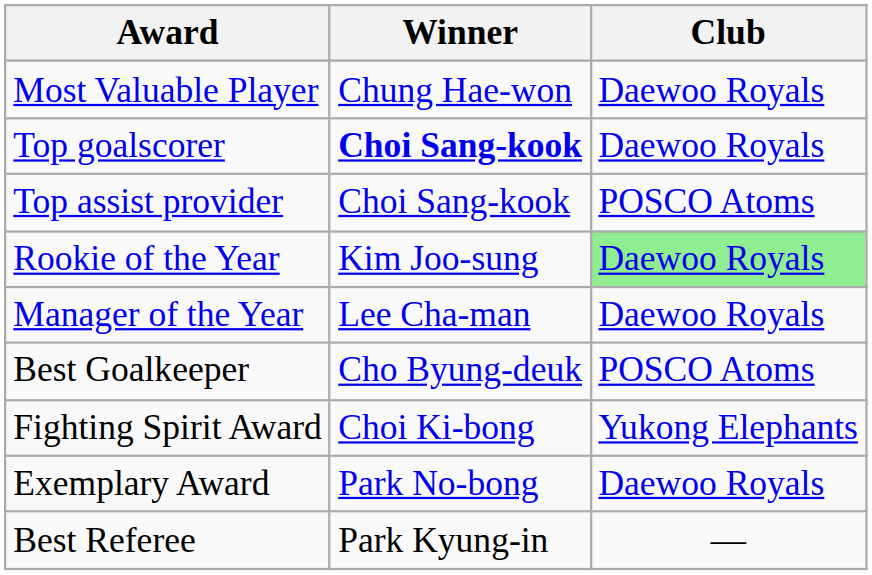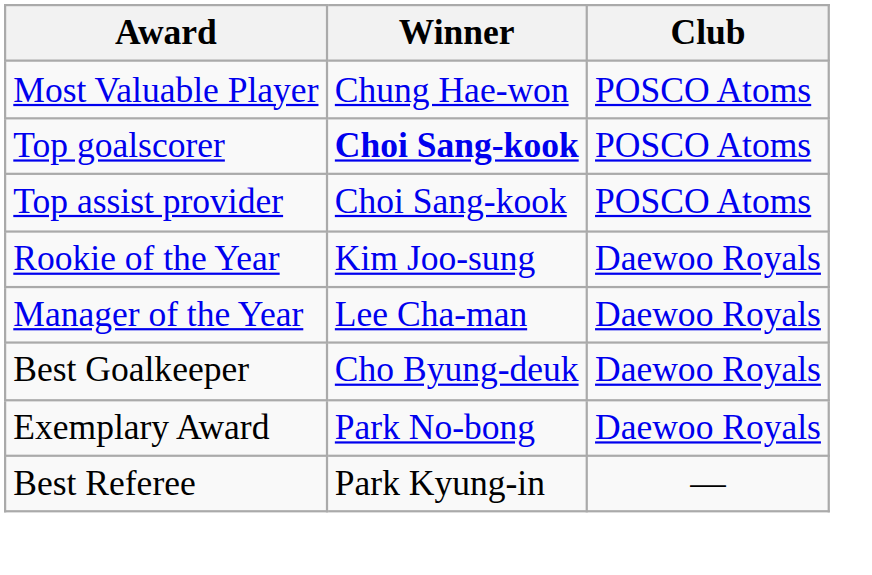 <table class="wikitable">
 <tr>
 <th>Award</th>
 <th>Winner</th>
 <th>Club</th>
 </tr>
 <tr>
 <td><a href='#'>Most Valuable Player</a></td>
 <td> <a href='#'>Chung Hae-won</a></td>
-<td><a href='#'>Daewoo Royals</a></td>
+<td><a href='#'>POSCO Atoms</a></td>
 </tr>
 <tr>
 <td><a href='#'>Top goalscorer</a></td>
 <td><strong> <a href='#'>Choi Sang-kook</a></strong></td>
-<td><a href='#'>Daewoo Royals</a></td>
+<td><a href='#'>POSCO Atoms</a></td>
 </tr>
 <tr>
 <td><a href='#'>Top assist provider</a></td>
 <td> <a href='#'>Choi Sang-kook</a></td>
 <td><a href='#'>POSCO Atoms</a></td>
 </tr>
 <tr>
 <td><a href='#'>Rookie of the Year</a></td>
 <td> <a href='#'>Kim Joo-sung</a></td>
-<td style="background: lightgreen;"><a href='#'>Daewoo Royals</a></td>
+<td><a href='#'>Daewoo Royals</a></td>
 </tr>
 <tr>
 <td><a href='#'>Manager of the Year</a></td>
 <td> <a href='#'>Lee Cha-man</a></td>
 <td><a href='#'>Daewoo Royals</a></td>
 </tr>
 <tr>
 <td>Best Goalkeeper</td>
 <td> <a href='#'>Cho Byung-deuk</a></td>
-<td><a href='#'>POSCO Atoms</a></td>
-</tr>
-<tr>
-<td>Fighting Spirit Award</td>
-<td> <a href='#'>Choi Ki-bong</a></td>
-<td><a href='#'>Yukong Elephants</a></td>
+<td><a href='#'>Daewoo Royals</a></td>
 </tr>
 <tr>
 <td>Exemplary Award</td>
 <td> <a href='#'>Park No-bong</a></td>
 <td><a href='#'>Daewoo Royals</a></td>
 </tr>
 <tr>
 <td>Best Referee</td>
 <td> Park Kyung-in</td>
 <td align="center">—</td>
 </tr>
 </table>
